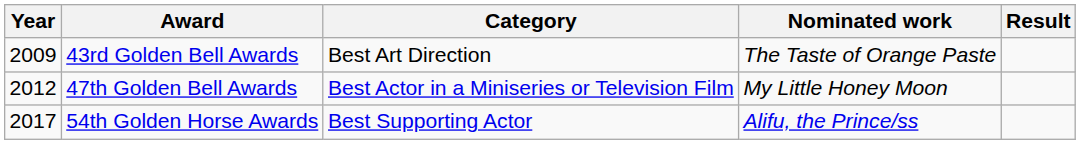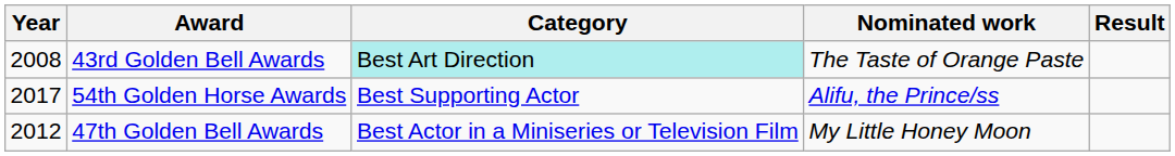 <table class="wikitable sortable">
 <tr>
 <th>Year</th>
 <th>Award</th>
 <th>Category</th>
 <th>Nominated work</th>
 <th>Result</th>
 </tr>
 <tr>
-<td>2009</td>
+<td>2008</td>
 <td><a href='#'>43rd Golden Bell Awards</a></td>
-<td>Best Art Direction</td>
+<td style="background: paleturquoise;">Best Art Direction</td>
 <td><em> The Taste of Orange Paste</em></td>
+<td></td>
+</tr>
+<tr>
+<td>2017</td>
+<td><a href='#'>54th Golden Horse Awards</a></td>
+<td><a href='#'>Best Supporting Actor</a></td>
+<td><em><a href='#'>Alifu, the Prince/ss</a></em></td>
 <td></td>
 </tr>
 <tr>
 <td>2012</td>
 <td><a href='#'>47th Golden Bell Awards</a></td>
 <td><a href='#'>Best Actor in a Miniseries or Television Film</a></td>
 <td><em>My Little Honey Moon</em></td>
 <td></td>
 </tr>
-<tr>
-<td>2017</td>
-<td><a href='#'>54th Golden Horse Awards</a></td>
-<td><a href='#'>Best Supporting Actor</a></td>
-<td><em><a href='#'>Alifu, the Prince/ss</a></em></td>
-<td></td>
-</tr>
 </table>
